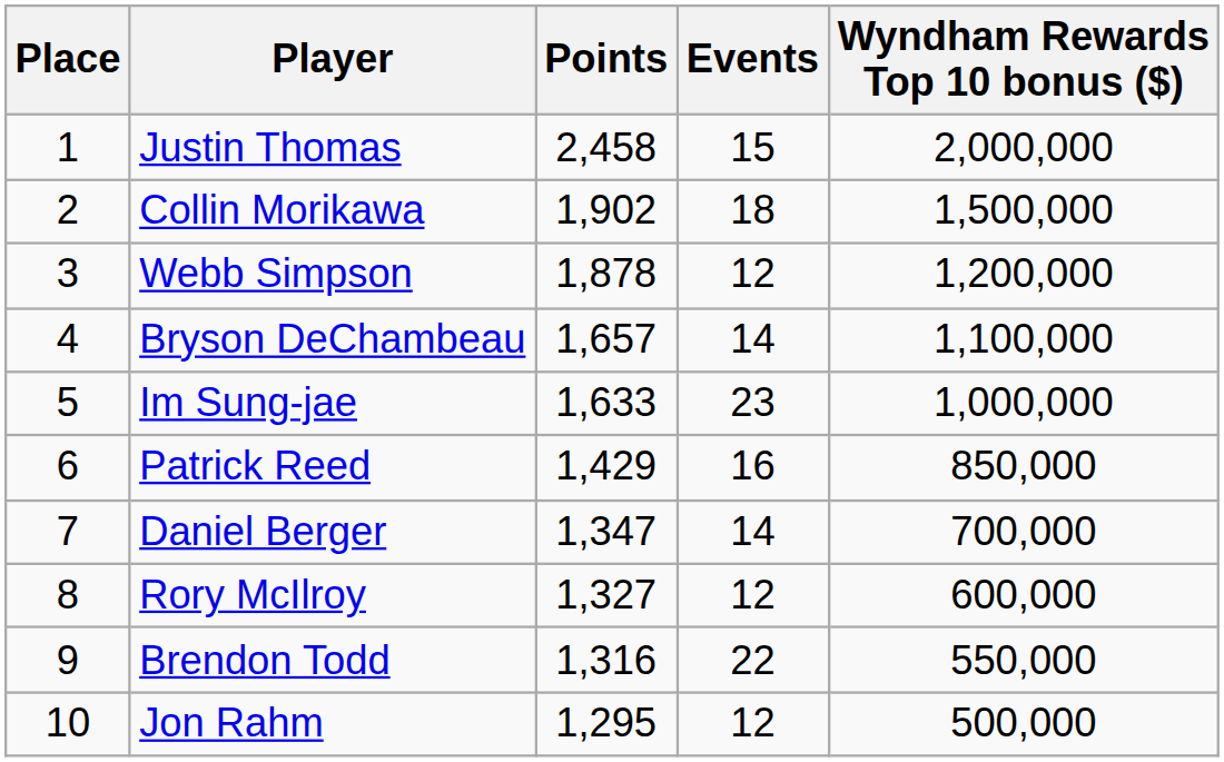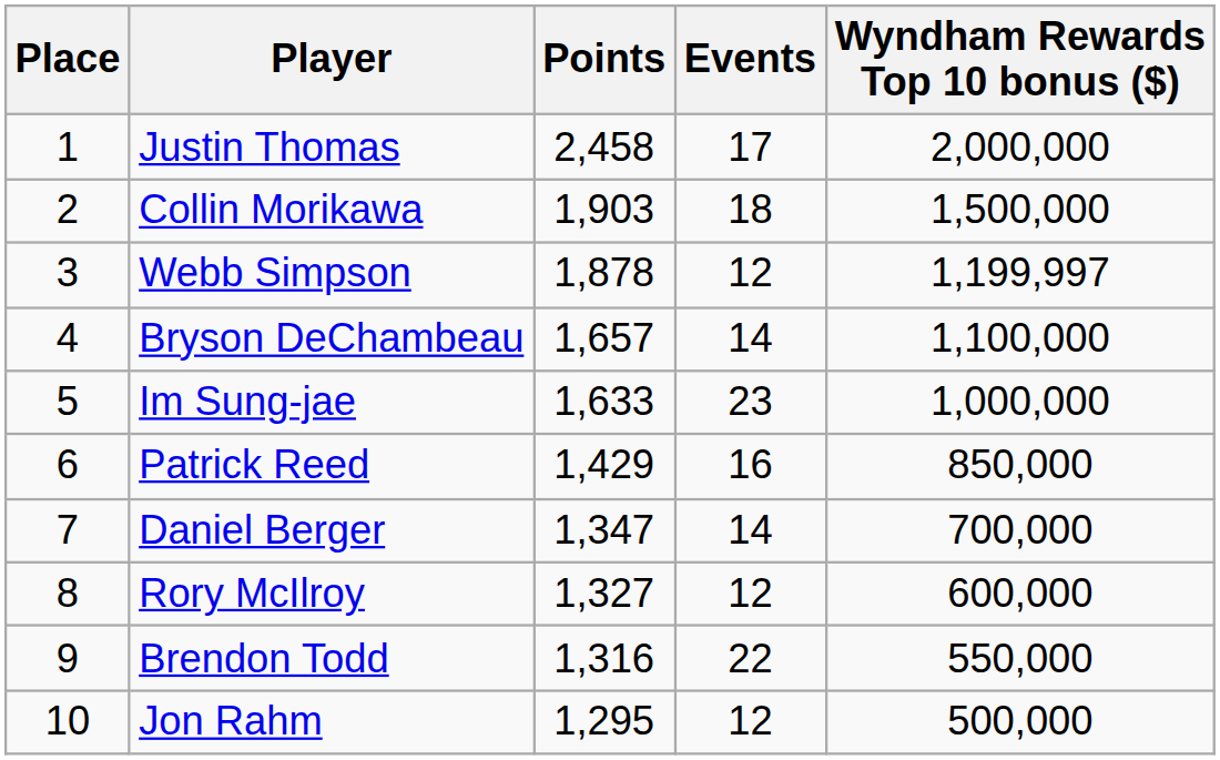 <table class="wikitable">
 <tr>
 <th>Place</th>
 <th>Player</th>
 <th>Points</th>
 <th>Events</th>
 <th>Wyndham Rewards<br>Top 10 bonus ($)</th>
 </tr>
 <tr>
 <td align=center>1</td>
 <td> <a href='#'>Justin Thomas</a></td>
 <td align=center>2,458</td>
-<td align=center>15</td>
+<td align=center>17</td>
 <td align=center>2,000,000</td>
 </tr>
 <tr>
 <td align=center>2</td>
 <td> <a href='#'>Collin Morikawa</a></td>
-<td align=center>1,902</td>
+<td align=center>1,903</td>
 <td align=center>18</td>
 <td align=center>1,500,000</td>
 </tr>
 <tr>
 <td align=center>3</td>
 <td> <a href='#'>Webb Simpson</a></td>
 <td align=center>1,878</td>
 <td align=center>12</td>
-<td align=center>1,200,000</td>
+<td align=center>1,199,997</td>
 </tr>
 <tr>
 <td align=center>4</td>
 <td> <a href='#'>Bryson DeChambeau</a></td>
 <td align=center>1,657</td>
 <td align=center>14</td>
 <td align=center>1,100,000</td>
 </tr>
 <tr>
 <td align=center>5</td>
 <td> <a href='#'>Im Sung-jae</a></td>
 <td align=center>1,633</td>
 <td align=center>23</td>
 <td align=center>1,000,000</td>
 </tr>
 <tr>
 <td align=center>6</td>
 <td> <a href='#'>Patrick Reed</a></td>
 <td align=center>1,429</td>
 <td align=center>16</td>
 <td align=center>850,000</td>
 </tr>
 <tr>
 <td align=center>7</td>
 <td> <a href='#'>Daniel Berger</a></td>
 <td align=center>1,347</td>
 <td align=center>14</td>
 <td align=center>700,000</td>
 </tr>
 <tr>
 <td align=center>8</td>
 <td> <a href='#'>Rory McIlroy</a></td>
 <td align=center>1,327</td>
 <td align=center>12</td>
 <td align=center>600,000</td>
 </tr>
 <tr>
 <td align=center>9</td>
 <td> <a href='#'>Brendon Todd</a></td>
 <td align=center>1,316</td>
 <td align=center>22</td>
 <td align=center>550,000</td>
 </tr>
 <tr>
 <td align=center>10</td>
 <td> <a href='#'>Jon Rahm</a></td>
 <td align=center>1,295</td>
 <td align=center>12</td>
 <td align=center>500,000</td>
 </tr>
 </table>
